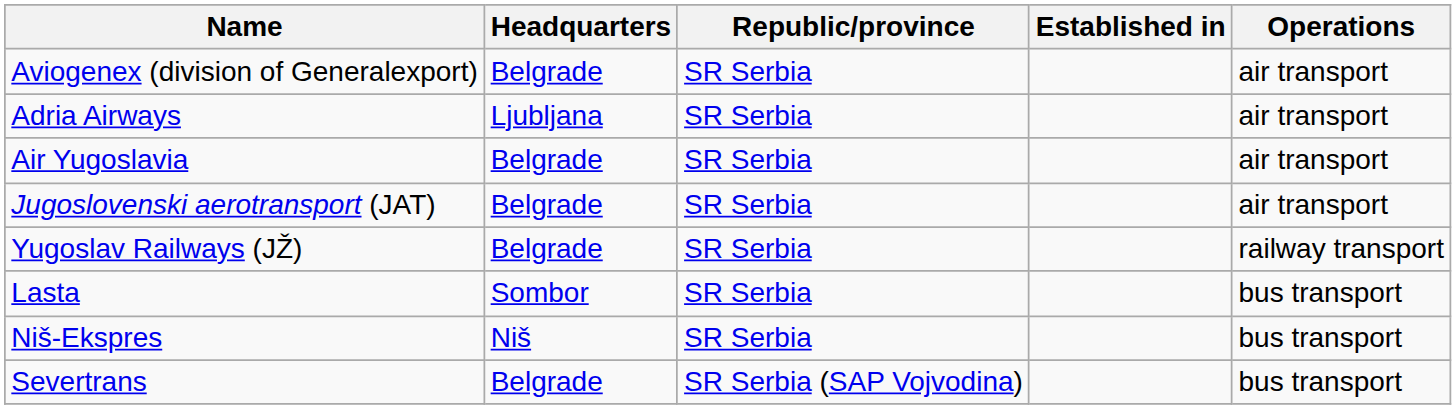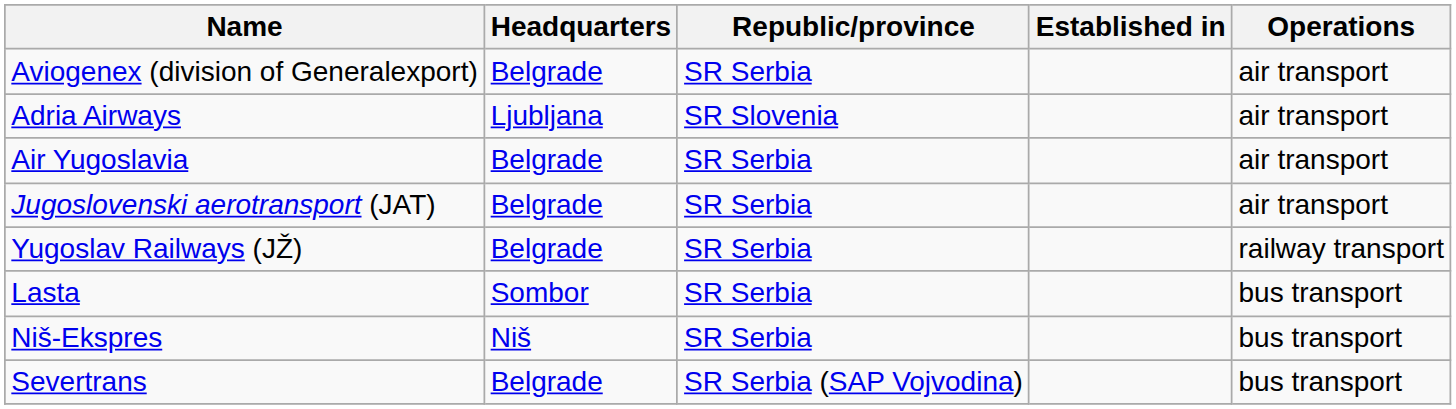 <table class="wikitable">
 <tr>
 <th>Name</th>
 <th>Headquarters</th>
 <th>Republic/province</th>
 <th>Established in</th>
 <th>Operations</th>
 </tr>
 <tr>
 <td><a href='#'>Aviogenex</a> (division of Generalexport)</td>
 <td><a href='#'>Belgrade</a></td>
 <td><a href='#'>SR Serbia</a></td>
 <td></td>
 <td>air transport</td>
 </tr>
 <tr>
 <td><a href='#'>Adria Airways</a></td>
 <td><a href='#'>Ljubljana</a></td>
-<td><a href='#'>SR Serbia</a></td>
+<td><a href='#'>SR Slovenia</a></td>
 <td></td>
 <td>air transport</td>
 </tr>
 <tr>
 <td><a href='#'>Air Yugoslavia</a></td>
 <td><a href='#'>Belgrade</a></td>
 <td><a href='#'>SR Serbia</a></td>
 <td></td>
 <td>air transport</td>
 </tr>
 <tr>
 <td><a href='#'><em>Jugoslovenski aerotransport</em></a> (JAT)</td>
 <td><a href='#'>Belgrade</a></td>
 <td><a href='#'>SR Serbia</a></td>
 <td></td>
 <td>air transport</td>
 </tr>
 <tr>
 <td><a href='#'>Yugoslav Railways</a> (JŽ)</td>
 <td><a href='#'>Belgrade</a></td>
 <td><a href='#'>SR Serbia</a></td>
 <td></td>
 <td>railway transport</td>
 </tr>
 <tr>
 <td><a href='#'>Lasta</a></td>
 <td><a href='#'>Sombor</a></td>
 <td><a href='#'>SR Serbia</a></td>
 <td></td>
 <td>bus transport</td>
 </tr>
 <tr>
 <td><a href='#'>Niš-Ekspres</a></td>
 <td><a href='#'>Niš</a></td>
 <td><a href='#'>SR Serbia</a></td>
 <td></td>
 <td>bus transport</td>
 </tr>
 <tr>
 <td><a href='#'>Severtrans</a></td>
 <td><a href='#'>Belgrade</a></td>
 <td><a href='#'>SR Serbia</a> (<a href='#'>SAP Vojvodina</a>)</td>
 <td></td>
 <td>bus transport</td>
 </tr>
 </table>
